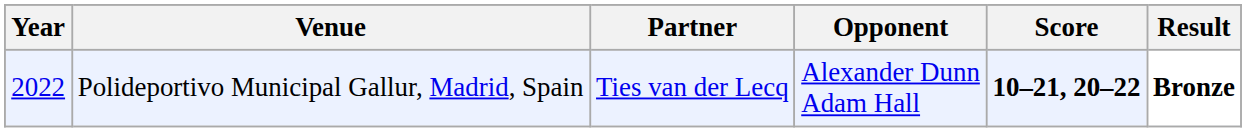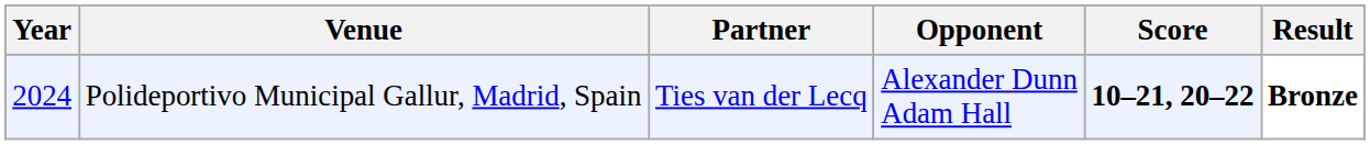 <table class="sortable wikitable" style="font-size: 90%;">
 <tr>
 <th>Year</th>
 <th>Venue</th>
 <th>Partner</th>
 <th>Opponent</th>
 <th>Score</th>
 <th>Result</th>
 </tr>
 <tr style="background:#ECF2FF">
-<td align="center"><a href='#'>2022</a></td>
+<td align="center"><a href='#'>2024</a></td>
 <td align="left">Polideportivo Municipal Gallur, <a href='#'>Madrid</a>, Spain</td>
 <td align="left"> <a href='#'>Ties van der Lecq</a></td>
 <td align="left"> <a href='#'>Alexander Dunn</a><br> <a href='#'>Adam Hall</a></td>
 <td align="left"><strong>10–21, 20–22</strong></td>
 <td style="text-align:left; background:white"> <strong>Bronze</strong></td>
 </tr>
 </table>
